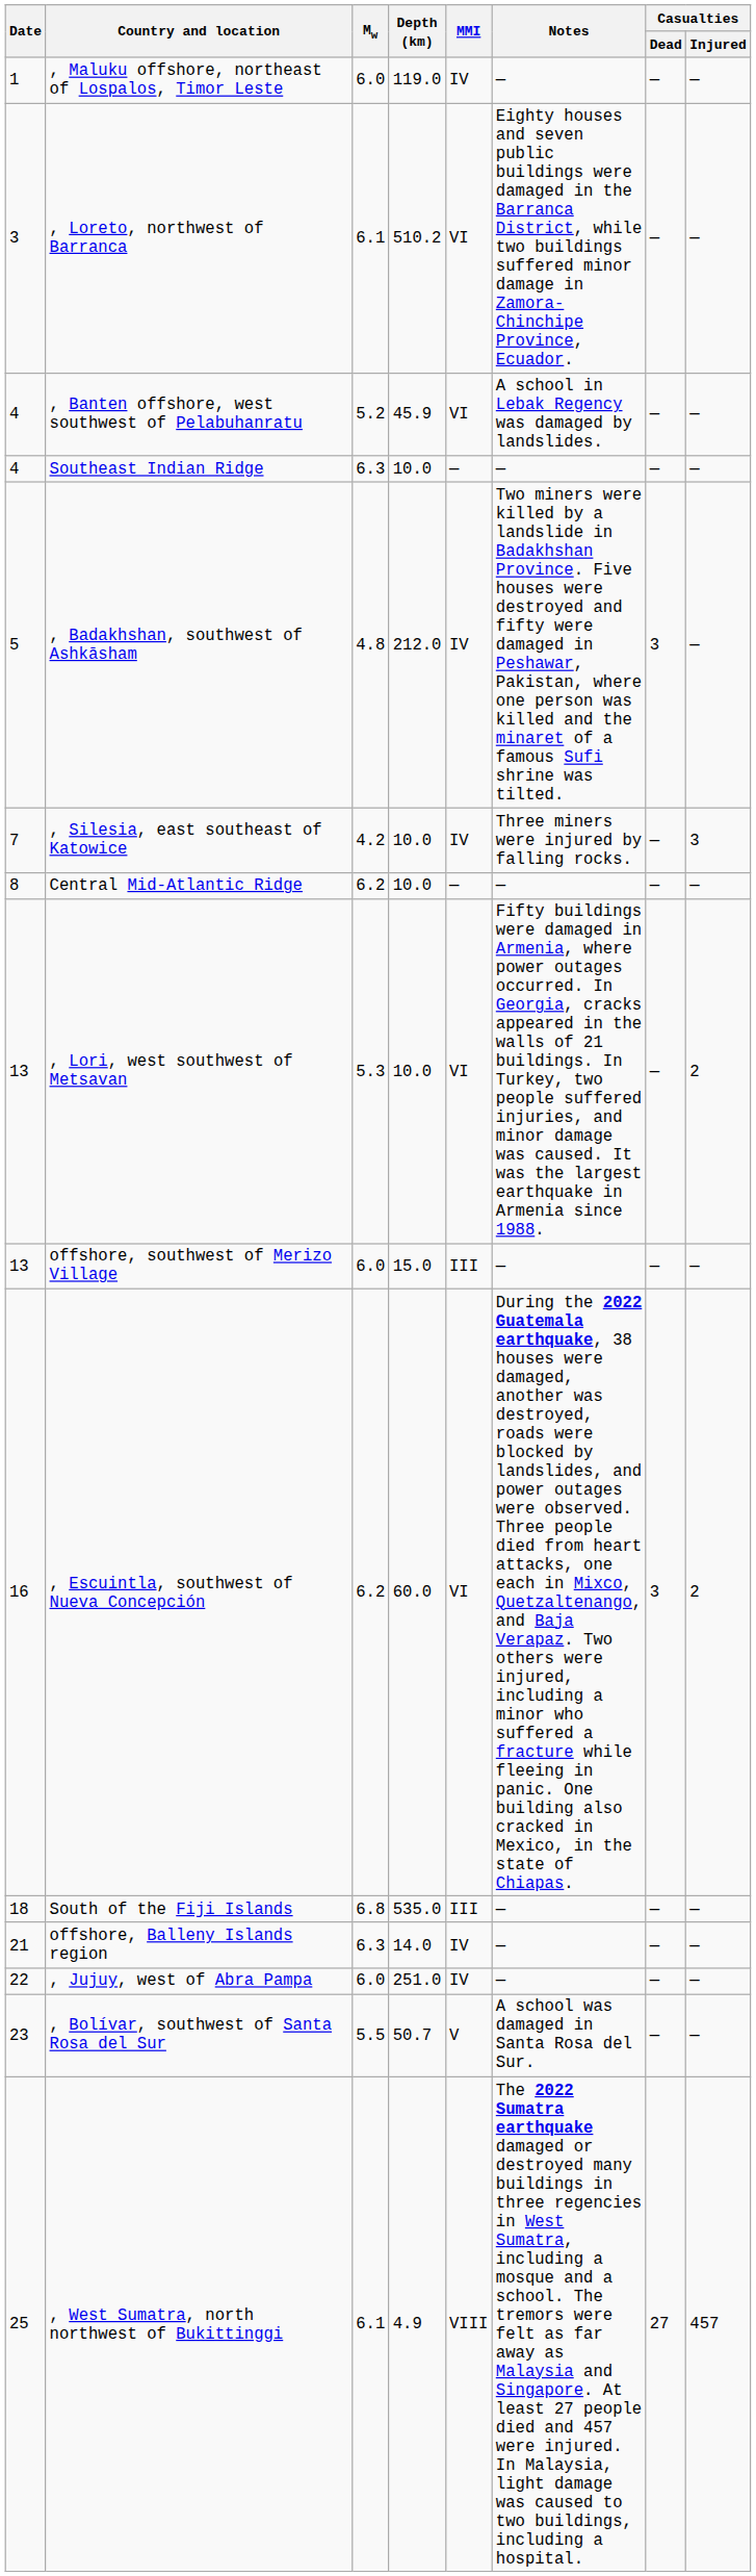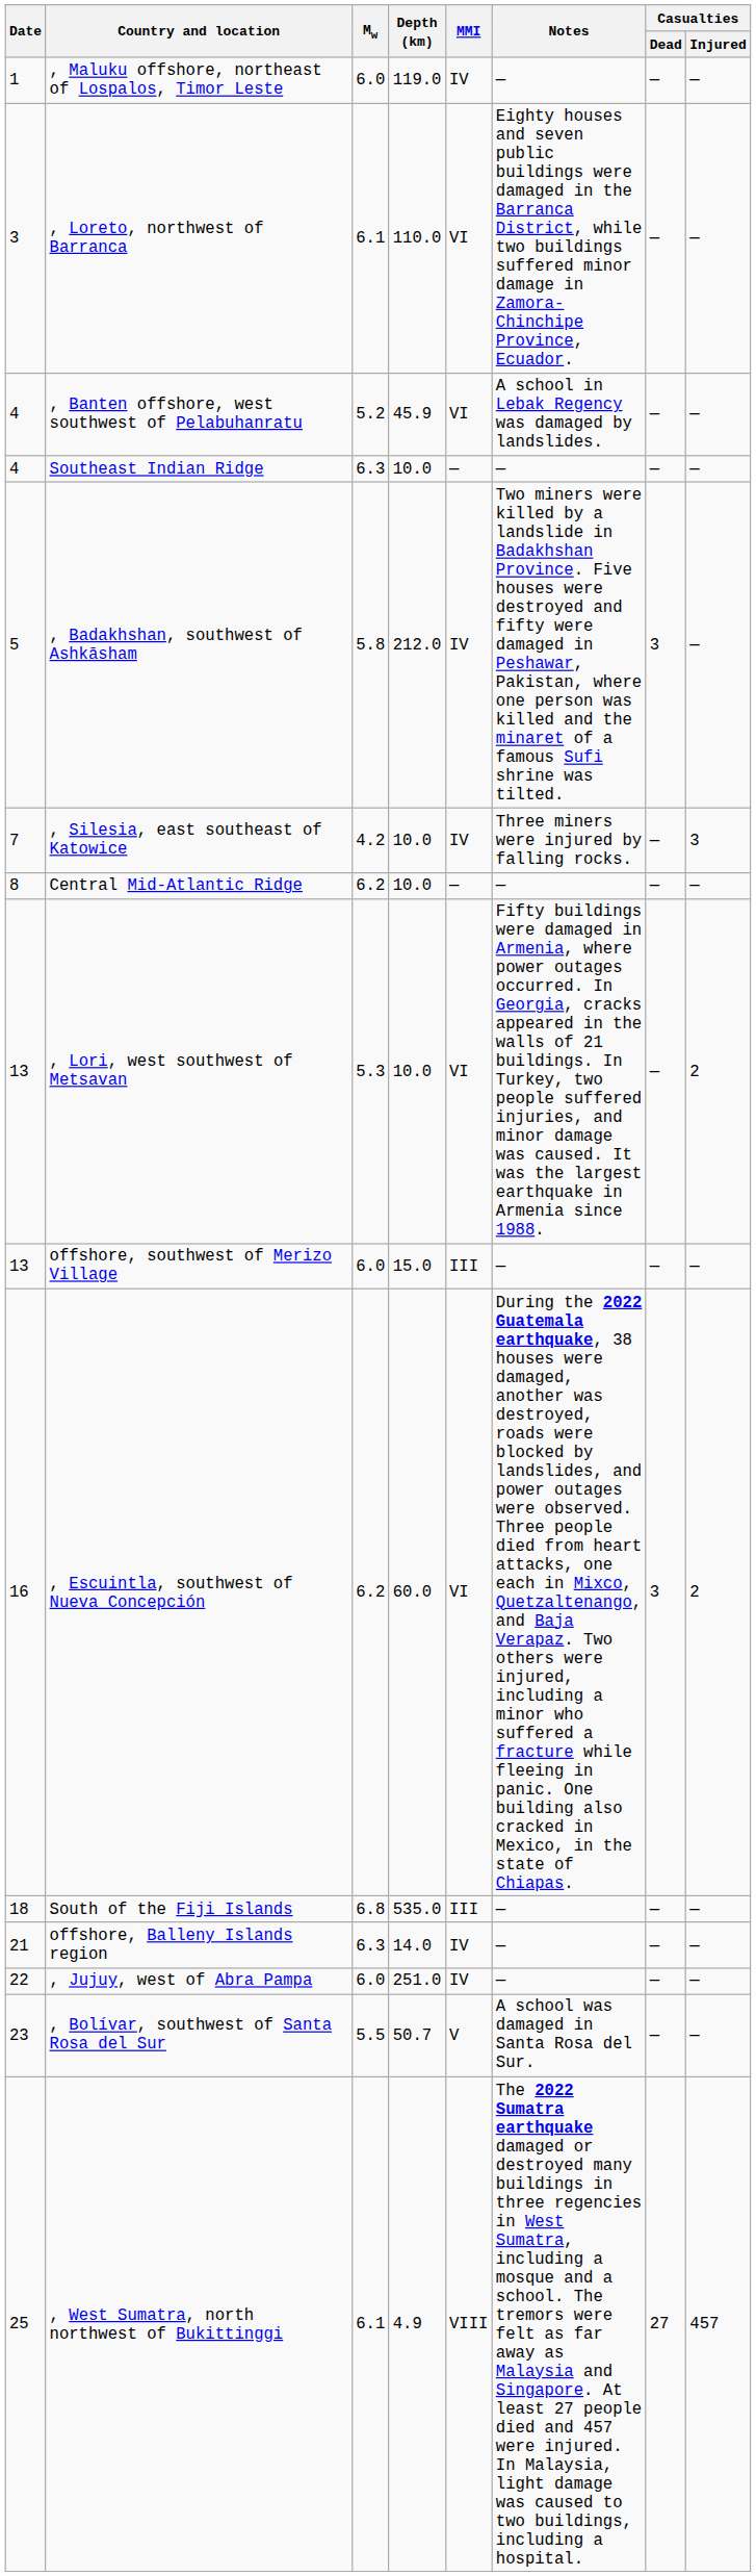 <table class="wikitable sortable" style="border:1px black; margin-left:1em;">
 <tr>
 <th rowspan="2"><small>Date</small></th>
 <th rowspan="2" style="width: 310px"><small>Country and location</small></th>
 <th rowspan="2"><small>M<sub>w</sub></small></th>
 <th rowspan="2"><small>Depth (km)</small></th>
 <th rowspan="2"><small><a href='#'>MMI</a></small></th>
 <th rowspan="2" class="unsortable"><small>Notes</small></th>
 <th colspan="2"><small>Casualties</small></th>
 </tr>
 <tr>
 <th><small>Dead</small></th>
 <th><small>Injured</small></th>
 </tr>
 <tr>
 <td>1</td>
 <td>, <a href='#'>Maluku</a> offshore,  northeast of <a href='#'>Lospalos</a>, <a href='#'>Timor Leste</a></td>
 <td>6.0</td>
 <td>119.0</td>
 <td>IV</td>
 <td>—</td>
 <td>—</td>
 <td>—</td>
 </tr>
 <tr>
 <td>3</td>
 <td>, <a href='#'>Loreto</a>,  northwest of <a href='#'>Barranca</a></td>
 <td>6.1</td>
-<td>510.2</td>
+<td>110.0</td>
 <td>VI</td>
 <td>Eighty houses and seven public buildings were damaged in the <a href='#'>Barranca District</a>, while two buildings suffered minor damage in <a href='#'>Zamora-Chinchipe Province</a>, <a href='#'>Ecuador</a>.</td>
 <td>—</td>
 <td>—</td>
 </tr>
 <tr>
 <td>4</td>
 <td>, <a href='#'>Banten</a> offshore,  west southwest of <a href='#'>Pelabuhanratu</a></td>
 <td>5.2</td>
 <td>45.9</td>
 <td>VI</td>
 <td>A school in <a href='#'>Lebak Regency</a> was damaged by landslides.</td>
 <td>—</td>
 <td>—</td>
 </tr>
 <tr>
 <td>4</td>
 <td><a href='#'>Southeast Indian Ridge</a></td>
 <td>6.3</td>
 <td>10.0</td>
 <td>—</td>
 <td>—</td>
 <td>—</td>
 <td>—</td>
 </tr>
 <tr>
 <td>5</td>
 <td>, <a href='#'>Badakhshan</a>,  southwest of <a href='#'>Ashkāsham</a></td>
-<td>4.8</td>
+<td>5.8</td>
 <td>212.0</td>
 <td>IV</td>
 <td>Two miners were killed by a landslide in <a href='#'>Badakhshan Province</a>. Five houses were destroyed and fifty were damaged in <a href='#'>Peshawar</a>, Pakistan, where one person was killed and the <a href='#'>minaret</a> of a famous <a href='#'>Sufi</a> shrine was tilted.</td>
 <td>3</td>
 <td>—</td>
 </tr>
 <tr>
 <td>7</td>
 <td>, <a href='#'>Silesia</a>,  east southeast of <a href='#'>Katowice</a></td>
 <td>4.2</td>
 <td>10.0</td>
 <td>IV</td>
 <td>Three miners were injured by falling rocks.</td>
 <td>—</td>
 <td>3</td>
 </tr>
 <tr>
 <td>8</td>
 <td>Central <a href='#'>Mid-Atlantic Ridge</a></td>
 <td>6.2</td>
 <td>10.0</td>
 <td>—</td>
 <td>—</td>
 <td>—</td>
 <td>—</td>
 </tr>
 <tr>
 <td>13</td>
 <td>, <a href='#'>Lori</a>,  west southwest of <a href='#'>Metsavan</a></td>
 <td>5.3</td>
 <td>10.0</td>
 <td>VI</td>
 <td>Fifty buildings were damaged in <a href='#'>Armenia</a>, where power outages occurred. In <a href='#'>Georgia</a>, cracks appeared in the walls of 21 buildings. In Turkey, two people suffered injuries, and minor damage was caused. It was the largest earthquake in Armenia since <a href='#'>1988</a>.</td>
 <td>—</td>
 <td>2</td>
 </tr>
 <tr>
 <td>13</td>
 <td> offshore,  southwest of <a href='#'>Merizo Village</a></td>
 <td>6.0</td>
 <td>15.0</td>
 <td>III</td>
 <td>—</td>
 <td>—</td>
 <td>—</td>
 </tr>
 <tr>
 <td>16</td>
 <td>, <a href='#'>Escuintla</a>,  southwest of <a href='#'>Nueva Concepción</a></td>
 <td>6.2</td>
 <td>60.0</td>
 <td>VI</td>
 <td>During the <strong><a href='#'>2022 Guatemala earthquake</a></strong>, 38 houses were damaged, another was destroyed, roads were blocked by landslides, and power outages were observed. Three people died from heart attacks, one each in <a href='#'>Mixco</a>, <a href='#'>Quetzaltenango</a>, and <a href='#'>Baja Verapaz</a>. Two others were injured, including a minor who suffered a <a href='#'>fracture</a> while fleeing in panic. One building also cracked in Mexico, in the state of <a href='#'>Chiapas</a>.</td>
 <td>3</td>
 <td>2</td>
 </tr>
 <tr>
 <td>18</td>
 <td>South of the <a href='#'>Fiji Islands</a></td>
 <td>6.8</td>
 <td>535.0</td>
 <td>III</td>
 <td>—</td>
 <td>—</td>
 <td>—</td>
 </tr>
 <tr>
 <td>21</td>
 <td> offshore, <a href='#'>Balleny Islands</a> region</td>
 <td>6.3</td>
 <td>14.0</td>
 <td>IV</td>
 <td>—</td>
 <td>—</td>
 <td>—</td>
 </tr>
 <tr>
 <td>22</td>
 <td>, <a href='#'>Jujuy</a>,  west of <a href='#'>Abra Pampa</a></td>
 <td>6.0</td>
 <td>251.0</td>
 <td>IV</td>
 <td>—</td>
 <td>—</td>
 <td>—</td>
 </tr>
 <tr>
 <td>23</td>
 <td>, <a href='#'>Bolívar</a>,  southwest of <a href='#'>Santa Rosa del Sur</a></td>
 <td>5.5</td>
 <td>50.7</td>
 <td>V</td>
 <td>A school was damaged in Santa Rosa del Sur.</td>
 <td>—</td>
 <td>—</td>
 </tr>
 <tr>
 <td>25</td>
 <td>, <a href='#'>West Sumatra</a>,  north northwest of <a href='#'>Bukittinggi</a></td>
 <td>6.1</td>
 <td>4.9</td>
 <td>VIII</td>
 <td>The <strong><a href='#'>2022 Sumatra earthquake</a></strong> damaged or destroyed many buildings in three regencies in <a href='#'>West Sumatra</a>, including a mosque and a school. The tremors were felt as far away as <a href='#'>Malaysia</a> and <a href='#'>Singapore</a>. At least 27 people died and 457 were injured. In Malaysia, light damage was caused to two buildings, including a hospital.</td>
 <td>27</td>
 <td>457</td>
 </tr>
 <tr>
 </tr>
 </table>
